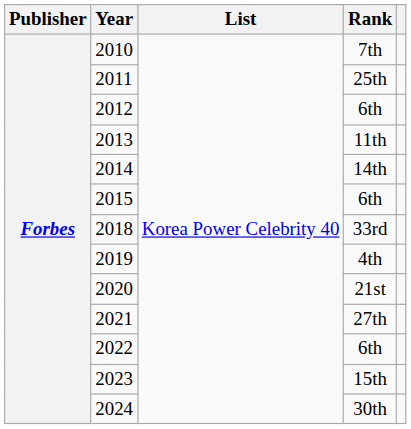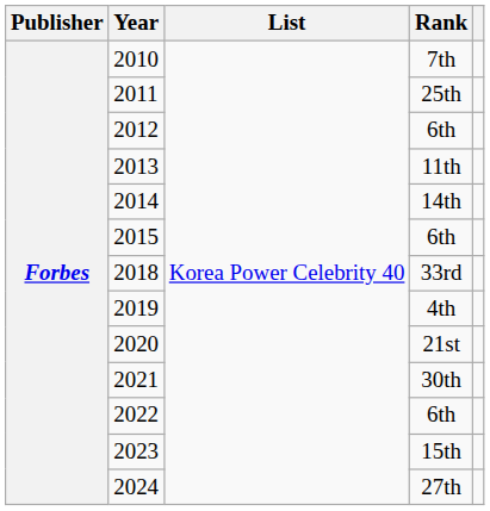 <table class="wikitable plainrowheaders sortable" style="margin-right: 0;">
 <tr>
 <th scope="col">Publisher</th>
 <th scope="col">Year</th>
 <th scope="col">List</th>
 <th scope="col">Rank</th>
 <th scope="col" class="unsortable"></th>
 </tr>
 <tr>
 <th rowspan="13" scope="row"><em><a href='#'>Forbes</a></em></th>
 <td>2010</td>
 <td rowspan="13"><a href='#'>Korea Power Celebrity 40</a></td>
 <td style="text-align:center;">7th</td>
 <td style="text-align:center;"></td>
 </tr>
 <tr>
 <td>2011</td>
 <td style="text-align:center;">25th</td>
 <td style="text-align:center;"></td>
 </tr>
 <tr>
 <td>2012</td>
 <td style="text-align:center;">6th</td>
 <td style="text-align:center;"></td>
 </tr>
 <tr>
 <td>2013</td>
 <td style="text-align:center;">11th</td>
 <td style="text-align:center;"></td>
 </tr>
 <tr>
 <td>2014</td>
 <td style="text-align:center;">14th</td>
 <td style="text-align:center;"></td>
 </tr>
 <tr>
 <td>2015</td>
 <td style="text-align:center;">6th</td>
 <td style="text-align:center;"></td>
 </tr>
 <tr>
 <td>2018</td>
 <td style="text-align:center;">33rd</td>
 <td style="text-align:center;"></td>
 </tr>
 <tr>
 <td>2019</td>
 <td style="text-align:center;">4th</td>
 <td style="text-align:center;"></td>
 </tr>
 <tr>
 <td>2020</td>
 <td style="text-align:center;">21st</td>
 <td style="text-align:center;"></td>
 </tr>
 <tr>
 <td>2021</td>
-<td style="text-align:center;">27th</td>
+<td style="text-align:center;">30th</td>
 <td style="text-align:center;"></td>
 </tr>
 <tr>
 <td>2022</td>
 <td style="text-align:center;">6th</td>
 <td style="text-align:center;"></td>
 </tr>
 <tr>
 <td>2023</td>
 <td style="text-align:center;">15th</td>
 <td style="text-align:center;"></td>
 </tr>
 <tr>
 <td>2024</td>
-<td style="text-align:center;">30th</td>
+<td style="text-align:center;">27th</td>
 <td style="text-align:center;"></td>
 </tr>
 </table>
